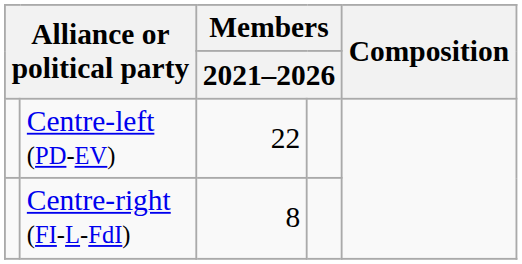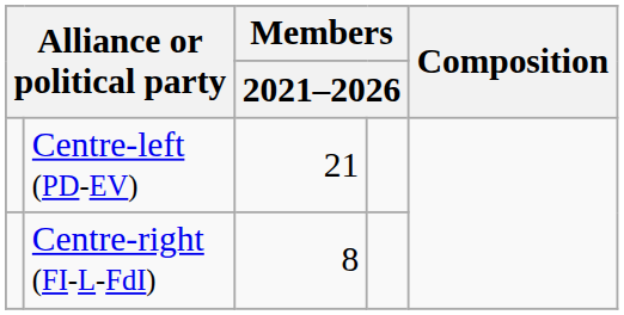 <table class="wikitable">
 <tr>
 <th colspan=2 rowspan=2>Alliance or <br> political party</th>
 <th colspan=2>Members</th>
 <th rowspan=2>Composition</th>
 </tr>
 <tr>
 <th colspan=2>2021–2026</th>
 </tr>
 <tr>
 <td></td>
 <td><a href='#'>Centre-left</a> <br><small>(<a href='#'>PD</a>-<a href='#'>EV</a>)</small></td>
-<td style="text-align: right">22</td>
+<td style="text-align: right">21</td>
 <td></td>
 <td rowspan=3></td>
 </tr>
 <tr>
 <td></td>
 <td><a href='#'>Centre-right</a> <br><small>(<a href='#'>FI</a>-<a href='#'>L</a>-<a href='#'>FdI</a>)</small></td>
 <td style="text-align: right">8</td>
 <td></td>
 </tr>
 </table>
